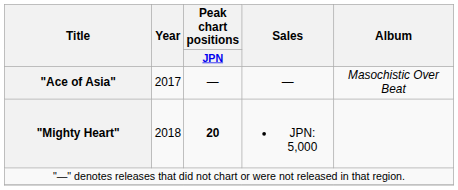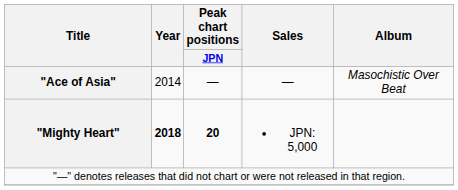 <table class="wikitable plainrowheaders" style="text-align:center;">
 <tr>
 <th scope="col" rowspan="2" style="width:12em;">Title</th>
 <th scope="col" rowspan="2">Year</th>
 <th scope="col" colspan="1">Peak chart positions</th>
 <th scope="col" rowspan="2">Sales<br></th>
 <th scope="col" rowspan="2">Album</th>
 </tr>
 <tr>
 <th scope="col" style="width:3em;font-size:90%;"><a href='#'>JPN</a><br></th>
 </tr>
 <tr>
 <th scope="row">"Ace of Asia"</th>
-<td>2017</td>
+<td>2014</td>
 <td>—</td>
 <td>—</td>
 <td><em>Masochistic Over Beat</em></td>
 </tr>
 <tr>
 <th scope="row">"Mighty Heart"</th>
-<td>2018</td>
+<td><strong>2018</strong></td>
 <td><strong>20</strong></td>
 <td><br><ul><li>JPN: 5,000</li></ul></td>
 <td></td>
 </tr>
 <tr>
 <td colspan="5" style="font-size:90%;">"—" denotes releases that did not chart or were not released in that region.</td>
 </tr>
 <tr>
 </tr>
 </table>
